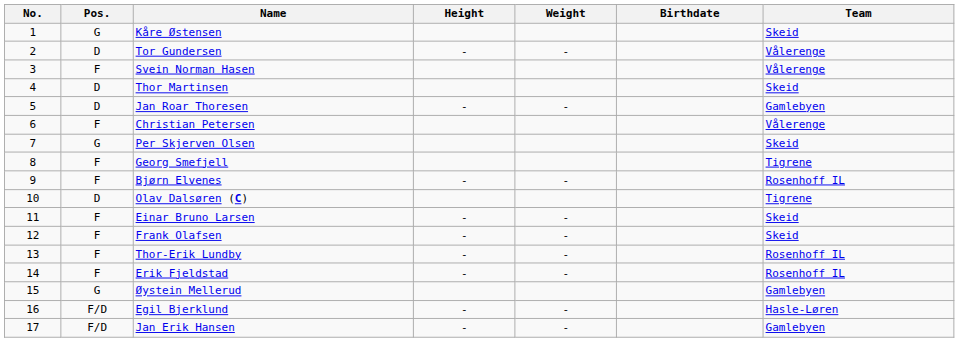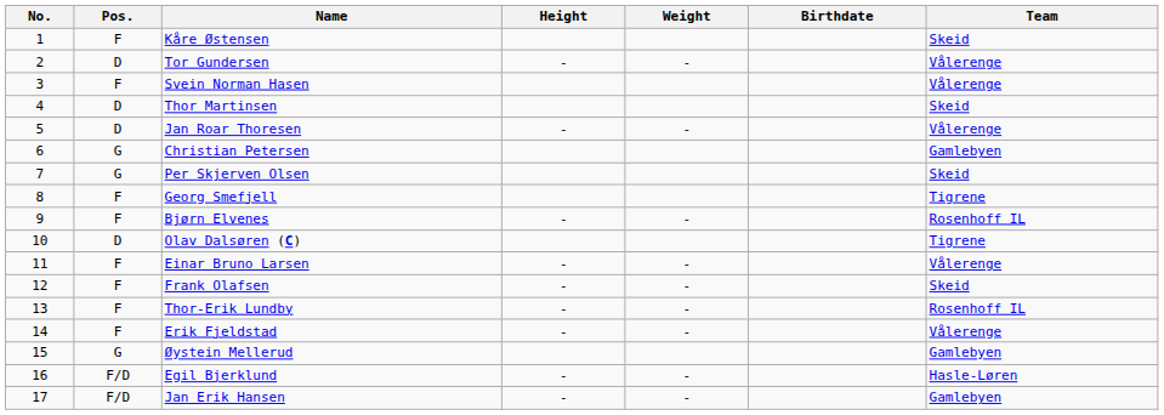 <table class="wikitable sortable" width="80%" style="font-size: 90%; text-align: center;">
 <tr>
 <th>No.</th>
 <th>Pos.</th>
 <th>Name</th>
 <th>Height</th>
 <th>Weight</th>
 <th>Birthdate</th>
 <th>Team</th>
 </tr>
 <tr>
 <td>1</td>
-<td>G</td>
+<td>F</td>
 <td style="text-align:left;"><a href='#'>Kåre Østensen</a></td>
 <td></td>
 <td></td>
 <td style="text-align:right;"></td>
 <td style="text-align:left;"> <a href='#'>Skeid</a></td>
 </tr>
 <tr>
 <td>2</td>
 <td>D</td>
 <td style="text-align:left;"><a href='#'>Tor Gundersen</a></td>
 <td>-</td>
 <td>-</td>
 <td style="text-align:right;"></td>
 <td style="text-align:left;"> <a href='#'>Vålerenge</a></td>
 </tr>
 <tr>
 <td>3</td>
 <td>F</td>
 <td style="text-align:left;"><a href='#'>Svein Norman Hasen</a></td>
 <td></td>
 <td></td>
 <td style="text-align:right;"></td>
 <td style="text-align:left;"> <a href='#'>Vålerenge</a></td>
 </tr>
 <tr>
 <td>4</td>
 <td>D</td>
 <td style="text-align:left;"><a href='#'>Thor Martinsen</a></td>
 <td></td>
 <td></td>
 <td style="text-align:right;"></td>
 <td style="text-align:left;"> <a href='#'>Skeid</a></td>
 </tr>
 <tr>
 <td>5</td>
 <td>D</td>
 <td style="text-align:left;"><a href='#'>Jan Roar Thoresen</a></td>
 <td>-</td>
 <td>-</td>
 <td style="text-align:right;"></td>
-<td style="text-align:left;"> <a href='#'>Gamlebyen</a></td>
+<td style="text-align:left;"> <a href='#'>Vålerenge</a></td>
 </tr>
 <tr>
 <td>6</td>
-<td>F</td>
+<td>G</td>
 <td style="text-align:left;"><a href='#'>Christian Petersen</a></td>
 <td></td>
 <td></td>
 <td style="text-align:right;"></td>
-<td style="text-align:left;"> <a href='#'>Vålerenge</a></td>
+<td style="text-align:left;"> <a href='#'>Gamlebyen</a></td>
 </tr>
 <tr>
 <td>7</td>
 <td>G</td>
 <td style="text-align:left;"><a href='#'>Per Skjerven Olsen</a></td>
 <td></td>
 <td></td>
 <td style="text-align:right;"></td>
 <td style="text-align:left;"> <a href='#'>Skeid</a></td>
 </tr>
 <tr>
 <td>8</td>
 <td>F</td>
 <td style="text-align:left;"><a href='#'>Georg Smefjell</a></td>
 <td></td>
 <td></td>
 <td style="text-align:right;"></td>
 <td style="text-align:left;"> <a href='#'>Tigrene</a></td>
 </tr>
 <tr>
 <td>9</td>
 <td>F</td>
 <td style="text-align:left;"><a href='#'>Bjørn Elvenes</a></td>
 <td>-</td>
 <td>-</td>
 <td style="text-align:right;"></td>
 <td style="text-align:left;"> <a href='#'>Rosenhoff IL</a></td>
 </tr>
 <tr>
 <td>10</td>
 <td>D</td>
 <td style="text-align:left;"><a href='#'>Olav Dalsøren</a> (<strong><a href='#'>C</a></strong>)</td>
 <td></td>
 <td></td>
 <td style="text-align:right;"></td>
 <td style="text-align:left;"> <a href='#'>Tigrene</a></td>
 </tr>
 <tr>
 <td>11</td>
 <td>F</td>
 <td style="text-align:left;"><a href='#'>Einar Bruno Larsen</a></td>
 <td>-</td>
 <td>-</td>
 <td style="text-align:right;"></td>
-<td style="text-align:left;"> <a href='#'>Skeid</a></td>
+<td style="text-align:left;"> <a href='#'>Vålerenge</a></td>
 </tr>
 <tr>
 <td>12</td>
 <td>F</td>
 <td style="text-align:left;"><a href='#'>Frank Olafsen</a></td>
 <td>-</td>
 <td>-</td>
 <td style="text-align:right;"></td>
 <td style="text-align:left;"> <a href='#'>Skeid</a></td>
 </tr>
 <tr>
 <td>13</td>
 <td>F</td>
 <td style="text-align:left;"><a href='#'>Thor-Erik Lundby</a></td>
 <td>-</td>
 <td>-</td>
 <td style="text-align:right;"></td>
 <td style="text-align:left;"> <a href='#'>Rosenhoff IL</a></td>
 </tr>
 <tr>
 <td>14</td>
 <td>F</td>
 <td style="text-align:left;"><a href='#'>Erik Fjeldstad</a></td>
 <td>-</td>
 <td>-</td>
 <td style="text-align:right;"></td>
-<td style="text-align:left;"> <a href='#'>Rosenhoff IL</a></td>
+<td style="text-align:left;"> <a href='#'>Vålerenge</a></td>
 </tr>
 <tr>
 <td>15</td>
 <td>G</td>
 <td style="text-align:left;"><a href='#'>Øystein Mellerud</a></td>
 <td></td>
 <td></td>
 <td style="text-align:right;"></td>
 <td style="text-align:left;"> <a href='#'>Gamlebyen</a></td>
 </tr>
 <tr>
 <td>16</td>
 <td>F/D</td>
 <td style="text-align:left;"><a href='#'>Egil Bjerklund</a></td>
 <td>-</td>
 <td>-</td>
 <td style="text-align:right;"></td>
 <td style="text-align:left;"> <a href='#'>Hasle-Løren</a></td>
 </tr>
 <tr>
 <td>17</td>
 <td>F/D</td>
 <td style="text-align:left;"><a href='#'>Jan Erik Hansen</a></td>
 <td>-</td>
 <td>-</td>
 <td style="text-align:right;"></td>
 <td style="text-align:left;"> <a href='#'>Gamlebyen</a></td>
 </tr>
 </table>
